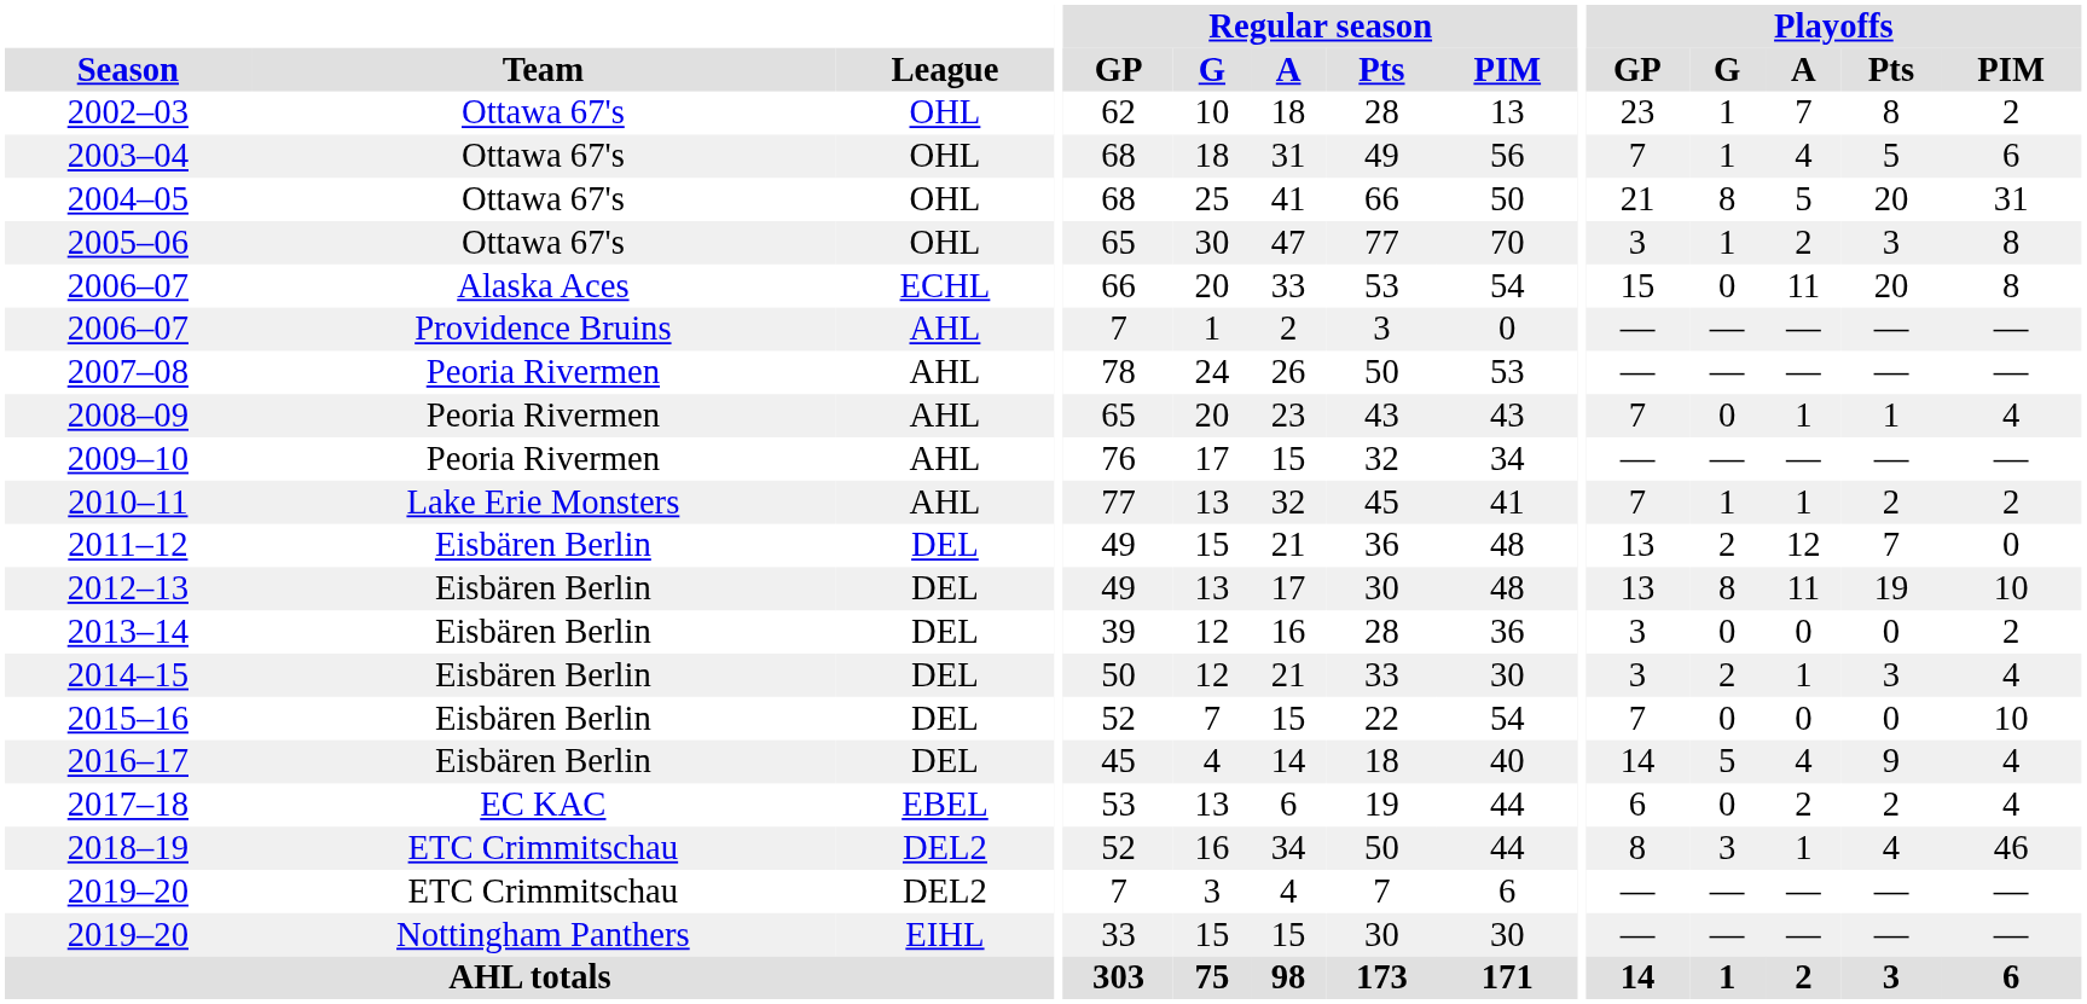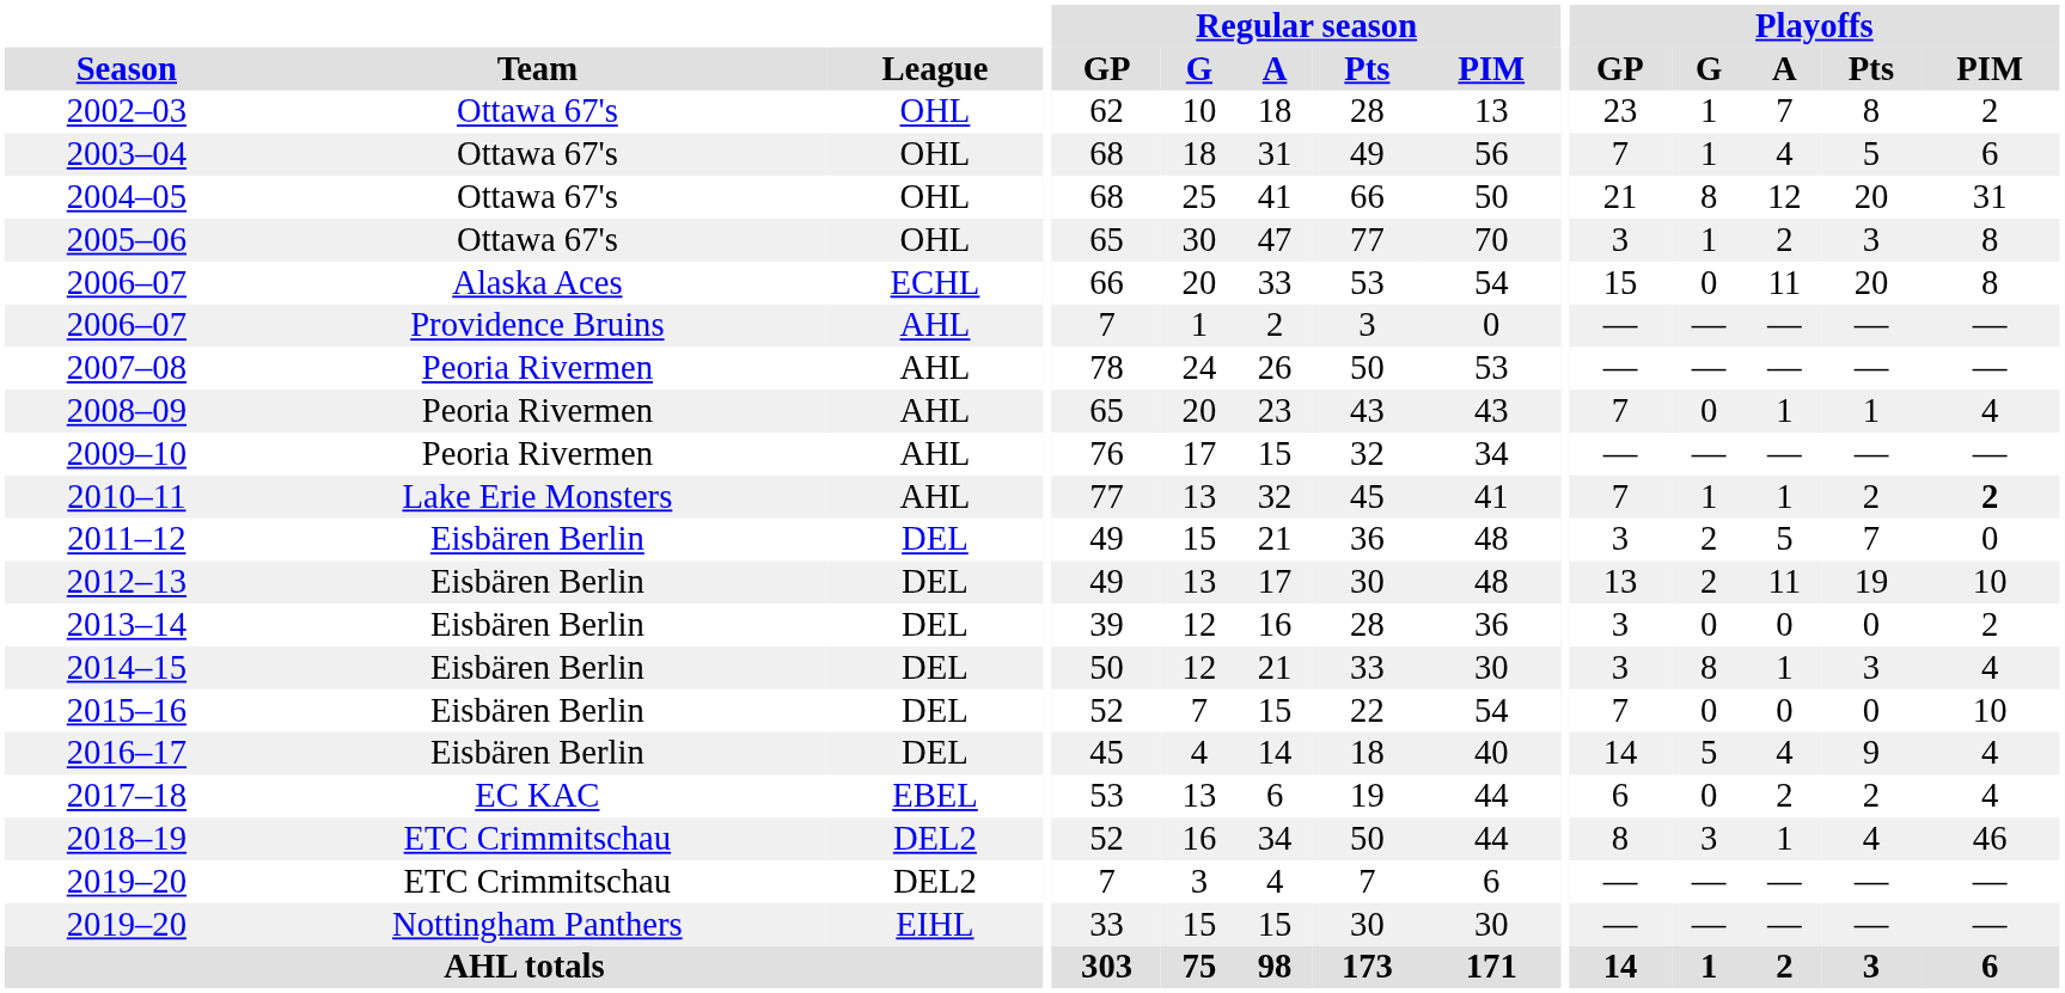 <table border="0" cellpadding="1" cellspacing="0" style="text-align:center; width:60em">
 <tr bgcolor="#e0e0e0">
 <th colspan="3" bgcolor="#ffffff"></th>
 <th rowspan="99" bgcolor="#ffffff"></th>
 <th colspan="5"><a href='#'>Regular season</a></th>
 <th rowspan="99" bgcolor="#ffffff"></th>
 <th colspan="5"><a href='#'>Playoffs</a></th>
 </tr>
 <tr bgcolor="#e0e0e0">
 <th><a href='#'>Season</a></th>
 <th>Team</th>
 <th>League</th>
 <th>GP</th>
 <th><a href='#'>G</a></th>
 <th><a href='#'>A</a></th>
 <th><a href='#'>Pts</a></th>
 <th><a href='#'>PIM</a></th>
 <th>GP</th>
 <th>G</th>
 <th>A</th>
 <th>Pts</th>
 <th>PIM</th>
 </tr>
 <tr ALIGN="center">
 <td><a href='#'>2002–03</a></td>
 <td><a href='#'>Ottawa 67's</a></td>
 <td><a href='#'>OHL</a></td>
 <td>62</td>
 <td>10</td>
 <td>18</td>
 <td>28</td>
 <td>13</td>
 <td>23</td>
 <td>1</td>
 <td>7</td>
 <td>8</td>
 <td>2</td>
 </tr>
 <tr ALIGN="center" bgcolor="#f0f0f0">
 <td><a href='#'>2003–04</a></td>
 <td>Ottawa 67's</td>
 <td>OHL</td>
 <td>68</td>
 <td>18</td>
 <td>31</td>
 <td>49</td>
 <td>56</td>
 <td>7</td>
 <td>1</td>
 <td>4</td>
 <td>5</td>
 <td>6</td>
 </tr>
 <tr ALIGN="center">
 <td><a href='#'>2004–05</a></td>
 <td>Ottawa 67's</td>
 <td>OHL</td>
 <td>68</td>
 <td>25</td>
 <td>41</td>
 <td>66</td>
 <td>50</td>
 <td>21</td>
 <td>8</td>
-<td>5</td>
+<td>12</td>
 <td>20</td>
 <td>31</td>
 </tr>
 <tr ALIGN="center" bgcolor="#f0f0f0">
 <td><a href='#'>2005–06</a></td>
 <td>Ottawa 67's</td>
 <td>OHL</td>
 <td>65</td>
 <td>30</td>
 <td>47</td>
 <td>77</td>
 <td>70</td>
 <td>3</td>
 <td>1</td>
 <td>2</td>
 <td>3</td>
 <td>8</td>
 </tr>
 <tr ALIGN="center">
 <td><a href='#'>2006–07</a></td>
 <td><a href='#'>Alaska Aces</a></td>
 <td><a href='#'>ECHL</a></td>
 <td>66</td>
 <td>20</td>
 <td>33</td>
 <td>53</td>
 <td>54</td>
 <td>15</td>
 <td>0</td>
 <td>11</td>
 <td>20</td>
 <td>8</td>
 </tr>
 <tr ALIGN="center" bgcolor="#f0f0f0">
 <td><a href='#'>2006–07</a></td>
 <td><a href='#'>Providence Bruins</a></td>
 <td><a href='#'>AHL</a></td>
 <td>7</td>
 <td>1</td>
 <td>2</td>
 <td>3</td>
 <td>0</td>
 <td>—</td>
 <td>—</td>
 <td>—</td>
 <td>—</td>
 <td>—</td>
 </tr>
 <tr ALIGN="center">
 <td><a href='#'>2007–08</a></td>
 <td><a href='#'>Peoria Rivermen</a></td>
 <td>AHL</td>
 <td>78</td>
 <td>24</td>
 <td>26</td>
 <td>50</td>
 <td>53</td>
 <td>—</td>
 <td>—</td>
 <td>—</td>
 <td>—</td>
 <td>—</td>
 </tr>
 <tr ALIGN="center" bgcolor="#f0f0f0">
 <td><a href='#'>2008–09</a></td>
 <td>Peoria Rivermen</td>
 <td>AHL</td>
 <td>65</td>
 <td>20</td>
 <td>23</td>
 <td>43</td>
 <td>43</td>
 <td>7</td>
 <td>0</td>
 <td>1</td>
 <td>1</td>
 <td>4</td>
 </tr>
 <tr ALIGN="center">
 <td><a href='#'>2009–10</a></td>
 <td>Peoria Rivermen</td>
 <td>AHL</td>
 <td>76</td>
 <td>17</td>
 <td>15</td>
 <td>32</td>
 <td>34</td>
 <td>—</td>
 <td>—</td>
 <td>—</td>
 <td>—</td>
 <td>—</td>
 </tr>
 <tr ALIGN="center" bgcolor="#f0f0f0">
 <td><a href='#'>2010–11</a></td>
 <td><a href='#'>Lake Erie Monsters</a></td>
 <td>AHL</td>
 <td>77</td>
 <td>13</td>
 <td>32</td>
 <td>45</td>
 <td>41</td>
 <td>7</td>
 <td>1</td>
 <td>1</td>
 <td>2</td>
-<td>2</td>
+<td><strong>2</strong></td>
 </tr>
 <tr ALIGN="center">
 <td><a href='#'>2011–12</a></td>
 <td><a href='#'>Eisbären Berlin</a></td>
 <td><a href='#'>DEL</a></td>
 <td>49</td>
 <td>15</td>
 <td>21</td>
 <td>36</td>
 <td>48</td>
-<td>13</td>
+<td>3</td>
 <td>2</td>
-<td>12</td>
+<td>5</td>
 <td>7</td>
 <td>0</td>
 </tr>
 <tr ALIGN="center" bgcolor="#f0f0f0">
 <td><a href='#'>2012–13</a></td>
 <td>Eisbären Berlin</td>
 <td>DEL</td>
 <td>49</td>
 <td>13</td>
 <td>17</td>
 <td>30</td>
 <td>48</td>
 <td>13</td>
-<td>8</td>
+<td>2</td>
 <td>11</td>
 <td>19</td>
 <td>10</td>
 </tr>
 <tr ALIGN="center">
 <td><a href='#'>2013–14</a></td>
 <td>Eisbären Berlin</td>
 <td>DEL</td>
 <td>39</td>
 <td>12</td>
 <td>16</td>
 <td>28</td>
 <td>36</td>
 <td>3</td>
 <td>0</td>
 <td>0</td>
 <td>0</td>
 <td>2</td>
 </tr>
 <tr ALIGN="center" bgcolor="#f0f0f0">
 <td><a href='#'>2014–15</a></td>
 <td>Eisbären Berlin</td>
 <td>DEL</td>
 <td>50</td>
 <td>12</td>
 <td>21</td>
 <td>33</td>
 <td>30</td>
 <td>3</td>
-<td>2</td>
+<td>8</td>
 <td>1</td>
 <td>3</td>
 <td>4</td>
 </tr>
 <tr ALIGN="center">
 <td><a href='#'>2015–16</a></td>
 <td>Eisbären Berlin</td>
 <td>DEL</td>
 <td>52</td>
 <td>7</td>
 <td>15</td>
 <td>22</td>
 <td>54</td>
 <td>7</td>
 <td>0</td>
 <td>0</td>
 <td>0</td>
 <td>10</td>
 </tr>
 <tr ALIGN="center" bgcolor="#f0f0f0">
 <td><a href='#'>2016–17</a></td>
 <td>Eisbären Berlin</td>
 <td>DEL</td>
 <td>45</td>
 <td>4</td>
 <td>14</td>
 <td>18</td>
 <td>40</td>
 <td>14</td>
 <td>5</td>
 <td>4</td>
 <td>9</td>
 <td>4</td>
 </tr>
 <tr ALIGN="center">
 <td><a href='#'>2017–18</a></td>
 <td><a href='#'>EC KAC</a></td>
 <td><a href='#'>EBEL</a></td>
 <td>53</td>
 <td>13</td>
 <td>6</td>
 <td>19</td>
 <td>44</td>
 <td>6</td>
 <td>0</td>
 <td>2</td>
 <td>2</td>
 <td>4</td>
 </tr>
 <tr>
 </tr>
 <tr ALIGN="center" bgcolor="#f0f0f0">
 <td><a href='#'>2018–19</a></td>
 <td><a href='#'>ETC Crimmitschau</a></td>
 <td><a href='#'>DEL2</a></td>
 <td>52</td>
 <td>16</td>
 <td>34</td>
 <td>50</td>
 <td>44</td>
 <td>8</td>
 <td>3</td>
 <td>1</td>
 <td>4</td>
 <td>46</td>
 </tr>
 <tr>
 </tr>
 <tr ALIGN="center">
 <td><a href='#'>2019–20</a></td>
 <td>ETC Crimmitschau</td>
 <td>DEL2</td>
 <td>7</td>
 <td>3</td>
 <td>4</td>
 <td>7</td>
 <td>6</td>
 <td>—</td>
 <td>—</td>
 <td>—</td>
 <td>—</td>
 <td>—</td>
 </tr>
 <tr ALIGN="center" bgcolor="#f0f0f0">
 <td><a href='#'>2019–20</a></td>
 <td><a href='#'>Nottingham Panthers</a></td>
 <td><a href='#'>EIHL</a></td>
 <td>33</td>
 <td>15</td>
 <td>15</td>
 <td>30</td>
 <td>30</td>
 <td>—</td>
 <td>—</td>
 <td>—</td>
 <td>—</td>
 <td>—</td>
 </tr>
 <tr bgcolor="#e0e0e0">
 <th colspan="3">AHL totals</th>
 <th>303</th>
 <th>75</th>
 <th>98</th>
 <th>173</th>
 <th>171</th>
 <th>14</th>
 <th>1</th>
 <th>2</th>
 <th>3</th>
 <th>6</th>
 </tr>
 </table>
